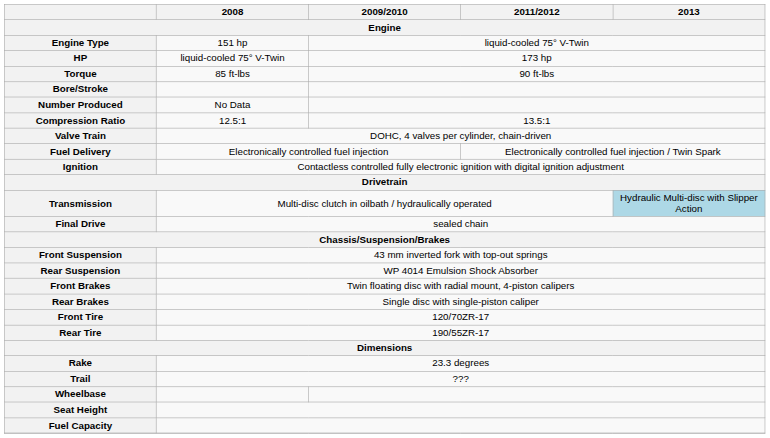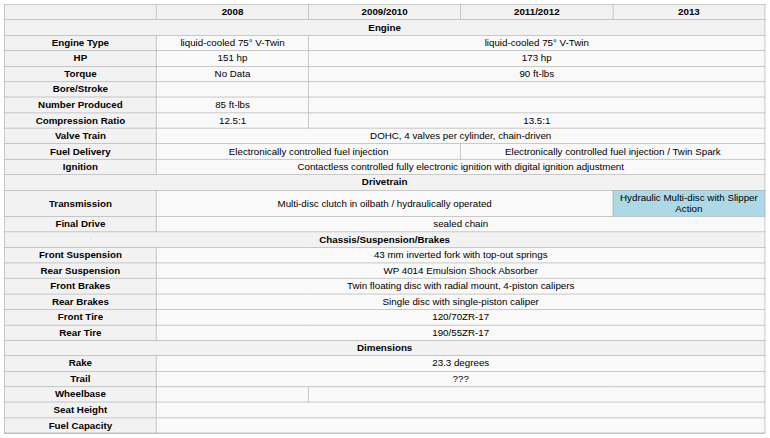 <table align="center" class="wikitable" style="text-align:center;">
 <tr>
 <th></th>
 <th width="20%">2008</th>
 <th width="20%">2009/2010</th>
 <th width="20%">2011/2012</th>
 <th width="20%">2013</th>
 </tr>
 <tr>
 <th colspan="5">Engine</th>
 </tr>
 <tr>
 <th>Engine Type</th>
-<td colspan=1>151 hp</td>
+<td colspan=1> liquid-cooled 75° V-Twin</td>
 <td colspan=3> liquid-cooled 75° V-Twin</td>
 </tr>
 <tr>
 <th>HP</th>
-<td colspan=1> liquid-cooled 75° V-Twin</td>
+<td colspan=1>151 hp</td>
 <td colspan=3>173 hp</td>
 </tr>
 <tr>
 <th>Torque</th>
-<td colspan=1>85 ft-lbs</td>
+<td colspan=1>No Data</td>
 <td colspan=3>90 ft-lbs</td>
 </tr>
 <tr>
 <th>Bore/Stroke</th>
 <td colspan=1></td>
 <td colspan=3></td>
 </tr>
 <tr>
 <th>Number Produced</th>
-<td colspan=1>No Data</td>
+<td colspan=1>85 ft-lbs</td>
 <td colspan=4></td>
 </tr>
 <tr>
 <th>Compression Ratio</th>
 <td colspan=1>12.5:1</td>
 <td colspan=3>13.5:1</td>
 </tr>
 <tr>
 <th>Valve Train</th>
 <td colspan="4">DOHC, 4 valves per cylinder, chain-driven</td>
 </tr>
 <tr>
 <th>Fuel Delivery</th>
 <td colspan="2">Electronically controlled fuel injection</td>
 <td colspan="2">Electronically controlled fuel injection / Twin Spark</td>
 </tr>
 <tr>
 <th>Ignition</th>
 <td colspan="4">Contactless controlled fully electronic ignition with digital ignition adjustment</td>
 </tr>
 <tr>
 <th colspan="5">Drivetrain</th>
 </tr>
 <tr>
 <th>Transmission</th>
 <td colspan="3">Multi-disc clutch in oilbath / hydraulically operated</td>
 <td colspan="1" style="background: lightblue;">Hydraulic Multi-disc with Slipper Action</td>
 </tr>
 <tr>
 <th>Final Drive</th>
 <td colspan="4">sealed chain</td>
 </tr>
 <tr>
 <th colspan="5">Chassis/Suspension/Brakes</th>
 </tr>
 <tr>
 <th>Front Suspension</th>
 <td colspan="4">43 mm inverted fork with top-out springs</td>
 </tr>
 <tr>
 <th>Rear Suspension</th>
 <td colspan="4">WP 4014 Emulsion Shock Absorber</td>
 </tr>
 <tr>
 <th>Front Brakes</th>
 <td colspan="4">Twin floating   disc with radial mount, 4-piston calipers</td>
 </tr>
 <tr>
 <th>Rear Brakes</th>
 <td colspan="4">Single  disc with single-piston caliper</td>
 </tr>
 <tr>
 <th>Front Tire</th>
 <td colspan="4">120/70ZR-17</td>
 </tr>
 <tr>
 <th>Rear Tire</th>
 <td colspan="4">190/55ZR-17</td>
 </tr>
 <tr>
 <th colspan="5">Dimensions</th>
 </tr>
 <tr>
 <th>Rake</th>
 <td colspan="4">23.3 degrees</td>
 </tr>
 <tr>
 <th>Trail</th>
 <td colspan="4">???</td>
 </tr>
 <tr>
 <th>Wheelbase</th>
 <td colspan="1"></td>
 <td colspan="3"></td>
 </tr>
 <tr>
 <th>Seat Height</th>
 <td colspan="4"></td>
 </tr>
 <tr>
 <th>Fuel Capacity</th>
 <td colspan=4></td>
 </tr>
 <tr>
 </tr>
 </table>
